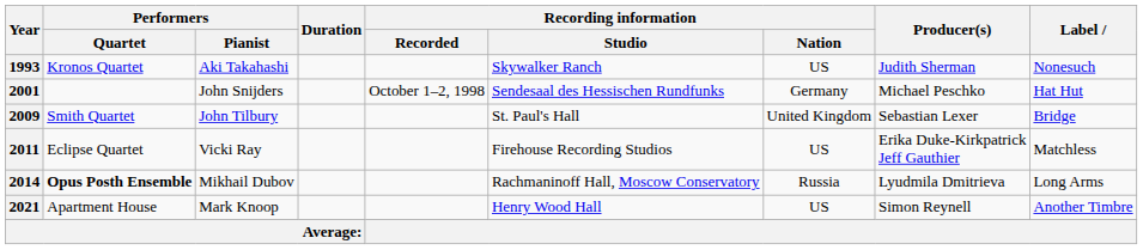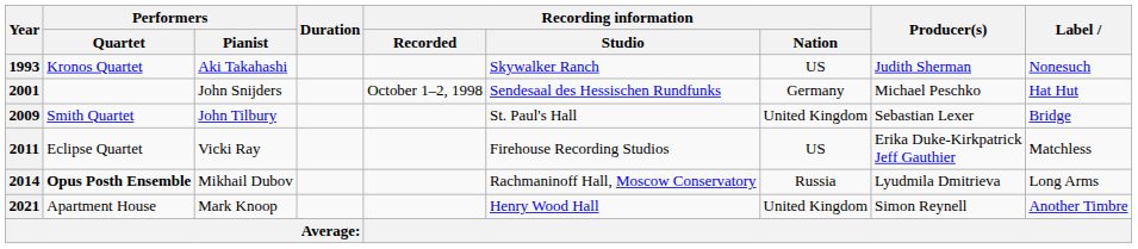 <table class="wikitable">
 <tr>
 <th rowspan="2">Year</th>
 <th colspan="2">Performers</th>
 <th rowspan="2">Duration</th>
 <th colspan="3">Recording information</th>
 <th rowspan="2">Producer(s)</th>
 <th rowspan="2">Label /<br></th>
 </tr>
 <tr>
 <th>Quartet</th>
 <th>Pianist</th>
 <th>Recorded</th>
 <th>Studio</th>
 <th>Nation</th>
 </tr>
 <tr>
 <th>1993</th>
 <td><a href='#'>Kronos Quartet</a></td>
 <td><a href='#'>Aki Takahashi</a></td>
 <td align="right"></td>
 <td align="right"></td>
 <td><a href='#'>Skywalker Ranch</a><br></td>
 <td align="center">US</td>
 <td><a href='#'>Judith Sherman</a></td>
 <td><a href='#'>Nonesuch</a><br></td>
 </tr>
 <tr>
 <th>2001</th>
 <td></td>
 <td>John Snijders</td>
 <td align="right"></td>
 <td align="right">October 1–2, 1998</td>
 <td><a href='#'>Sendesaal des Hessischen Rundfunks</a><br></td>
 <td align="center">Germany</td>
 <td>Michael Peschko</td>
 <td><a href='#'>Hat Hut</a><br></td>
 </tr>
 <tr>
 <th>2009</th>
 <td><a href='#'>Smith Quartet</a></td>
 <td><a href='#'>John Tilbury</a></td>
 <td align="right"></td>
 <td align="right"></td>
 <td>St. Paul's Hall<br></td>
 <td align="center">United Kingdom</td>
 <td>Sebastian Lexer</td>
 <td><a href='#'>Bridge</a><br></td>
 </tr>
 <tr>
 <th>2011</th>
 <td>Eclipse Quartet</td>
 <td>Vicki Ray</td>
 <td align="right"></td>
 <td align="right"></td>
 <td>Firehouse Recording Studios<br></td>
 <td align="center">US</td>
 <td>Erika Duke-Kirkpatrick<br><a href='#'>Jeff Gauthier</a></td>
 <td>Matchless<br></td>
 </tr>
 <tr>
 <th>2014</th>
 <td><strong>Opus Posth Ensemble</strong></td>
 <td>Mikhail Dubov</td>
 <td align="right"></td>
 <td align="right"></td>
 <td>Rachmaninoff Hall, <a href='#'>Moscow Conservatory</a><br></td>
 <td align="center">Russia</td>
 <td>Lyudmila Dmitrieva</td>
 <td>Long Arms<br></td>
 </tr>
 <tr>
 <th>2021</th>
 <td>Apartment House</td>
 <td>Mark Knoop</td>
 <td align="right"></td>
 <td align="right"></td>
 <td><a href='#'>Henry Wood Hall</a><br></td>
-<td align="center">US</td>
+<td align="center">United Kingdom</td>
 <td>Simon Reynell</td>
 <td><a href='#'>Another Timbre</a><br></td>
 </tr>
 <tr>
 <th colspan="4" style="text-align:right">Average: </th>
 <th colspan="5"></th>
 </tr>
 </table>
